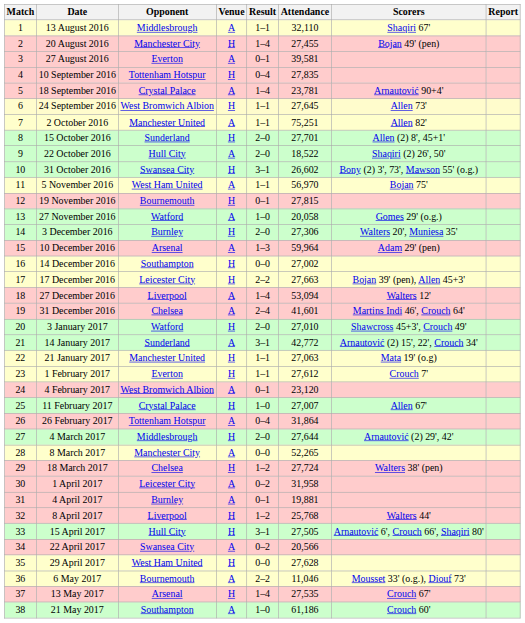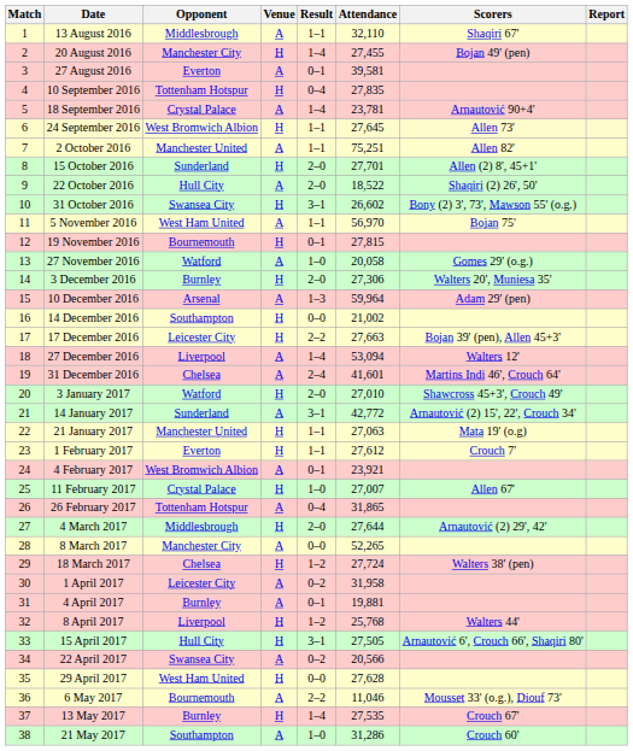 <table class="wikitable" style="font-size:100%; text-align:center">
 <tr>
 <th>Match</th>
 <th>Date</th>
 <th>Opponent</th>
 <th>Venue</th>
 <th>Result</th>
 <th>Attendance</th>
 <th>Scorers</th>
 <th>Report</th>
 </tr>
 <tr bgcolor=FFFFCC>
 <td>1</td>
 <td>13 August 2016</td>
 <td><a href='#'>Middlesbrough</a></td>
 <td><a href='#'>A</a></td>
 <td>1–1</td>
 <td>32,110</td>
 <td><a href='#'>Shaqiri</a> 67'</td>
 <td></td>
 </tr>
 <tr bgcolor=FFCCCC>
 <td>2</td>
 <td>20 August 2016</td>
 <td><a href='#'>Manchester City</a></td>
 <td><a href='#'>H</a></td>
 <td>1–4</td>
 <td>27,455</td>
 <td><a href='#'>Bojan</a> 49' (pen)</td>
 <td></td>
 </tr>
 <tr bgcolor=FFCCCC>
 <td>3</td>
 <td>27 August 2016</td>
 <td><a href='#'>Everton</a></td>
 <td><a href='#'>A</a></td>
 <td>0–1</td>
 <td>39,581</td>
 <td></td>
 <td></td>
 </tr>
 <tr bgcolor=FFCCCC>
 <td>4</td>
 <td>10 September 2016</td>
 <td><a href='#'>Tottenham Hotspur</a></td>
 <td><a href='#'>H</a></td>
 <td>0–4</td>
 <td>27,835</td>
 <td></td>
 <td></td>
 </tr>
 <tr bgcolor=FFCCCC>
 <td>5</td>
 <td>18 September 2016</td>
 <td><a href='#'>Crystal Palace</a></td>
 <td><a href='#'>A</a></td>
 <td>1–4</td>
 <td>23,781</td>
 <td><a href='#'>Arnautović</a> 90+4'</td>
 <td></td>
 </tr>
 <tr bgcolor=FFFCCC>
 <td>6</td>
 <td>24 September 2016</td>
 <td><a href='#'>West Bromwich Albion</a></td>
 <td><a href='#'>H</a></td>
 <td>1–1</td>
 <td>27,645</td>
 <td><a href='#'>Allen</a> 73'</td>
 <td></td>
 </tr>
 <tr bgcolor=FFFFCC>
 <td>7</td>
 <td>2 October 2016</td>
 <td><a href='#'>Manchester United</a></td>
 <td><a href='#'>A</a></td>
 <td>1–1</td>
 <td>75,251</td>
 <td><a href='#'>Allen</a> 82'</td>
 <td></td>
 </tr>
 <tr bgcolor=CCFFCC>
 <td>8</td>
 <td>15 October 2016</td>
 <td><a href='#'>Sunderland</a></td>
 <td><a href='#'>H</a></td>
 <td>2–0</td>
 <td>27,701</td>
 <td><a href='#'>Allen</a> (2) 8', 45+1'</td>
 <td></td>
 </tr>
 <tr bgcolor=CCFFCC>
 <td>9</td>
 <td>22 October 2016</td>
 <td><a href='#'>Hull City</a></td>
 <td><a href='#'>A</a></td>
 <td>2–0</td>
 <td>18,522</td>
 <td><a href='#'>Shaqiri</a> (2) 26', 50'</td>
 <td></td>
 </tr>
 <tr bgcolor=CCFFCC>
 <td>10</td>
 <td>31 October 2016</td>
 <td><a href='#'>Swansea City</a></td>
 <td><a href='#'>H</a></td>
 <td>3–1</td>
 <td>26,602</td>
 <td><a href='#'>Bony</a> (2) 3', 73', <a href='#'>Mawson</a> 55' (o.g.)</td>
 <td></td>
 </tr>
 <tr bgcolor=FFFFCC>
 <td>11</td>
 <td>5 November 2016</td>
 <td><a href='#'>West Ham United</a></td>
 <td><a href='#'>A</a></td>
 <td>1–1</td>
 <td>56,970</td>
 <td><a href='#'>Bojan</a> 75'</td>
 <td></td>
 </tr>
 <tr bgcolor=FFCCCC>
 <td>12</td>
 <td>19 November 2016</td>
 <td><a href='#'>Bournemouth</a></td>
 <td><a href='#'>H</a></td>
 <td>0–1</td>
 <td>27,815</td>
 <td></td>
 <td></td>
 </tr>
 <tr bgcolor=CCFFCC>
 <td>13</td>
 <td>27 November 2016</td>
 <td><a href='#'>Watford</a></td>
 <td><a href='#'>A</a></td>
 <td>1–0</td>
 <td>20,058</td>
 <td><a href='#'>Gomes</a> 29' (o.g.)</td>
 <td></td>
 </tr>
 <tr bgcolor=CCFFCC>
 <td>14</td>
 <td>3 December 2016</td>
 <td><a href='#'>Burnley</a></td>
 <td><a href='#'>H</a></td>
 <td>2–0</td>
 <td>27,306</td>
 <td><a href='#'>Walters</a> 20', <a href='#'>Muniesa</a> 35'</td>
 <td></td>
 </tr>
 <tr bgcolor=FFCCCC>
 <td>15</td>
 <td>10 December 2016</td>
 <td><a href='#'>Arsenal</a></td>
 <td><a href='#'>A</a></td>
 <td>1–3</td>
 <td>59,964</td>
 <td><a href='#'>Adam</a> 29' (pen)</td>
 <td></td>
 </tr>
 <tr bgcolor=FFFFCC>
 <td>16</td>
 <td>14 December 2016</td>
 <td><a href='#'>Southampton</a></td>
 <td><a href='#'>H</a></td>
 <td>0–0</td>
-<td>27,002</td>
+<td>21,002</td>
 <td></td>
 <td></td>
 </tr>
 <tr bgcolor=FFFFCC>
 <td>17</td>
 <td>17 December 2016</td>
 <td><a href='#'>Leicester City</a></td>
 <td><a href='#'>H</a></td>
 <td>2–2</td>
 <td>27,663</td>
 <td><a href='#'>Bojan</a> 39' (pen), <a href='#'>Allen</a> 45+3'</td>
 <td></td>
 </tr>
 <tr bgcolor=FFCCCC>
 <td>18</td>
 <td>27 December 2016</td>
 <td><a href='#'>Liverpool</a></td>
 <td><a href='#'>A</a></td>
 <td>1–4</td>
 <td>53,094</td>
 <td><a href='#'>Walters</a> 12'</td>
 <td></td>
 </tr>
 <tr bgcolor=FFCCCC>
 <td>19</td>
 <td>31 December 2016</td>
 <td><a href='#'>Chelsea</a></td>
 <td><a href='#'>A</a></td>
 <td>2–4</td>
 <td>41,601</td>
 <td><a href='#'>Martins Indi</a> 46', <a href='#'>Crouch</a> 64'</td>
 <td></td>
 </tr>
 <tr bgcolor=CCFFCC>
 <td>20</td>
 <td>3 January 2017</td>
 <td><a href='#'>Watford</a></td>
 <td><a href='#'>H</a></td>
 <td>2–0</td>
 <td>27,010</td>
 <td><a href='#'>Shawcross</a> 45+3', <a href='#'>Crouch</a> 49'</td>
 <td></td>
 </tr>
 <tr bgcolor=CCFFCC>
 <td>21</td>
 <td>14 January 2017</td>
 <td><a href='#'>Sunderland</a></td>
 <td><a href='#'>A</a></td>
 <td>3–1</td>
 <td>42,772</td>
 <td><a href='#'>Arnautović</a> (2) 15', 22', <a href='#'>Crouch</a> 34'</td>
 <td></td>
 </tr>
 <tr bgcolor=FFFFCC>
 <td>22</td>
 <td>21 January 2017</td>
 <td><a href='#'>Manchester United</a></td>
 <td><a href='#'>H</a></td>
 <td>1–1</td>
 <td>27,063</td>
 <td><a href='#'>Mata</a> 19' (o.g)</td>
 <td></td>
 </tr>
 <tr bgcolor=FFFFCC>
 <td>23</td>
 <td>1 February 2017</td>
 <td><a href='#'>Everton</a></td>
 <td><a href='#'>H</a></td>
 <td>1–1</td>
 <td>27,612</td>
 <td><a href='#'>Crouch</a> 7'</td>
 <td></td>
 </tr>
 <tr bgcolor=FFCCCC>
 <td>24</td>
 <td>4 February 2017</td>
 <td><a href='#'>West Bromwich Albion</a></td>
 <td><a href='#'>A</a></td>
 <td>0–1</td>
-<td>23,120</td>
+<td>23,921</td>
 <td></td>
 <td></td>
 </tr>
 <tr bgcolor=CCFFCC>
 <td>25</td>
 <td>11 February 2017</td>
 <td><a href='#'>Crystal Palace</a></td>
 <td><a href='#'>H</a></td>
 <td>1–0</td>
 <td>27,007</td>
 <td><a href='#'>Allen</a> 67'</td>
 <td></td>
 </tr>
 <tr bgcolor=FFCCCC>
 <td>26</td>
 <td>26 February 2017</td>
 <td><a href='#'>Tottenham Hotspur</a></td>
 <td><a href='#'>A</a></td>
 <td>0–4</td>
-<td>31,864</td>
+<td>31,865</td>
 <td></td>
 <td></td>
 </tr>
 <tr bgcolor=CCFFCC>
 <td>27</td>
 <td>4 March 2017</td>
 <td><a href='#'>Middlesbrough</a></td>
 <td><a href='#'>H</a></td>
 <td>2–0</td>
 <td>27,644</td>
 <td><a href='#'>Arnautović</a> (2) 29', 42'</td>
 <td></td>
 </tr>
 <tr bgcolor=FFFFCC>
 <td>28</td>
 <td>8 March 2017</td>
 <td><a href='#'>Manchester City</a></td>
 <td><a href='#'>A</a></td>
 <td>0–0</td>
 <td>52,265</td>
 <td></td>
 <td></td>
 </tr>
 <tr bgcolor=FFCCCC>
 <td>29</td>
 <td>18 March 2017</td>
 <td><a href='#'>Chelsea</a></td>
 <td><a href='#'>H</a></td>
 <td>1–2</td>
 <td>27,724</td>
 <td><a href='#'>Walters</a> 38' (pen)</td>
 <td></td>
 </tr>
 <tr bgcolor=FFCCCC>
 <td>30</td>
 <td>1 April 2017</td>
 <td><a href='#'>Leicester City</a></td>
 <td><a href='#'>A</a></td>
 <td>0–2</td>
 <td>31,958</td>
 <td></td>
 <td></td>
 </tr>
 <tr bgcolor=FFCCCC>
 <td>31</td>
 <td>4 April 2017</td>
 <td><a href='#'>Burnley</a></td>
 <td><a href='#'>A</a></td>
 <td>0–1</td>
 <td>19,881</td>
 <td></td>
 <td></td>
 </tr>
 <tr bgcolor=FFCCCC>
 <td>32</td>
 <td>8 April 2017</td>
 <td><a href='#'>Liverpool</a></td>
 <td><a href='#'>H</a></td>
 <td>1–2</td>
 <td>25,768</td>
 <td><a href='#'>Walters</a> 44'</td>
 <td></td>
 </tr>
 <tr bgcolor=CCFFCC>
 <td>33</td>
 <td>15 April 2017</td>
 <td><a href='#'>Hull City</a></td>
 <td><a href='#'>H</a></td>
 <td>3–1</td>
 <td>27,505</td>
 <td><a href='#'>Arnautović</a> 6', <a href='#'>Crouch</a> 66', <a href='#'>Shaqiri</a> 80'</td>
 <td></td>
 </tr>
 <tr bgcolor=FFCCCC>
 <td>34</td>
 <td>22 April 2017</td>
 <td><a href='#'>Swansea City</a></td>
 <td><a href='#'>A</a></td>
 <td>0–2</td>
 <td>20,566</td>
 <td></td>
 <td></td>
 </tr>
 <tr bgcolor=FFFFCC>
 <td>35</td>
 <td>29 April 2017</td>
 <td><a href='#'>West Ham United</a></td>
 <td><a href='#'>H</a></td>
 <td>0–0</td>
 <td>27,628</td>
 <td></td>
 <td></td>
 </tr>
 <tr bgcolor=FFFFCC>
 <td>36</td>
 <td>6 May 2017</td>
 <td><a href='#'>Bournemouth</a></td>
 <td><a href='#'>A</a></td>
 <td>2–2</td>
 <td>11,046</td>
 <td><a href='#'>Mousset</a> 33' (o.g.), <a href='#'>Diouf</a> 73'</td>
 <td></td>
 </tr>
 <tr bgcolor=FFCCCC>
 <td>37</td>
 <td>13 May 2017</td>
-<td><a href='#'>Arsenal</a></td>
+<td><a href='#'>Burnley</a></td>
 <td><a href='#'>H</a></td>
 <td>1–4</td>
 <td>27,535</td>
 <td><a href='#'>Crouch</a> 67'</td>
 <td></td>
 </tr>
 <tr bgcolor=CCFFCC>
 <td>38</td>
 <td>21 May 2017</td>
 <td><a href='#'>Southampton</a></td>
 <td><a href='#'>A</a></td>
 <td>1–0</td>
-<td>61,186</td>
+<td>31,286</td>
 <td><a href='#'>Crouch</a> 60'</td>
 <td></td>
 </tr>
 </table>
